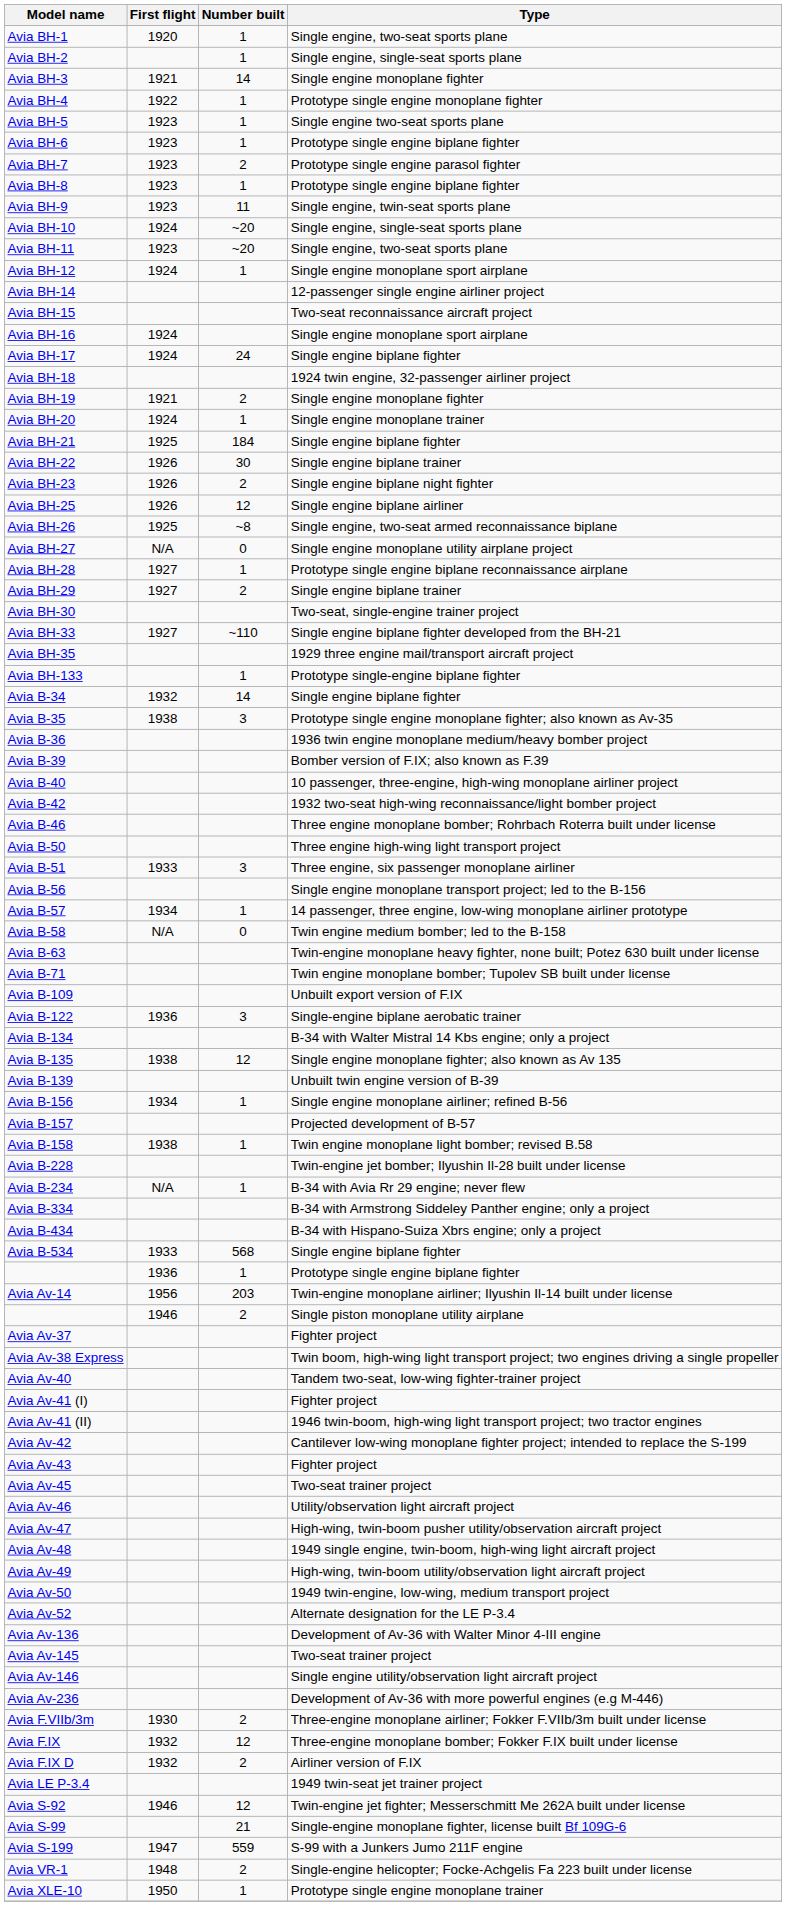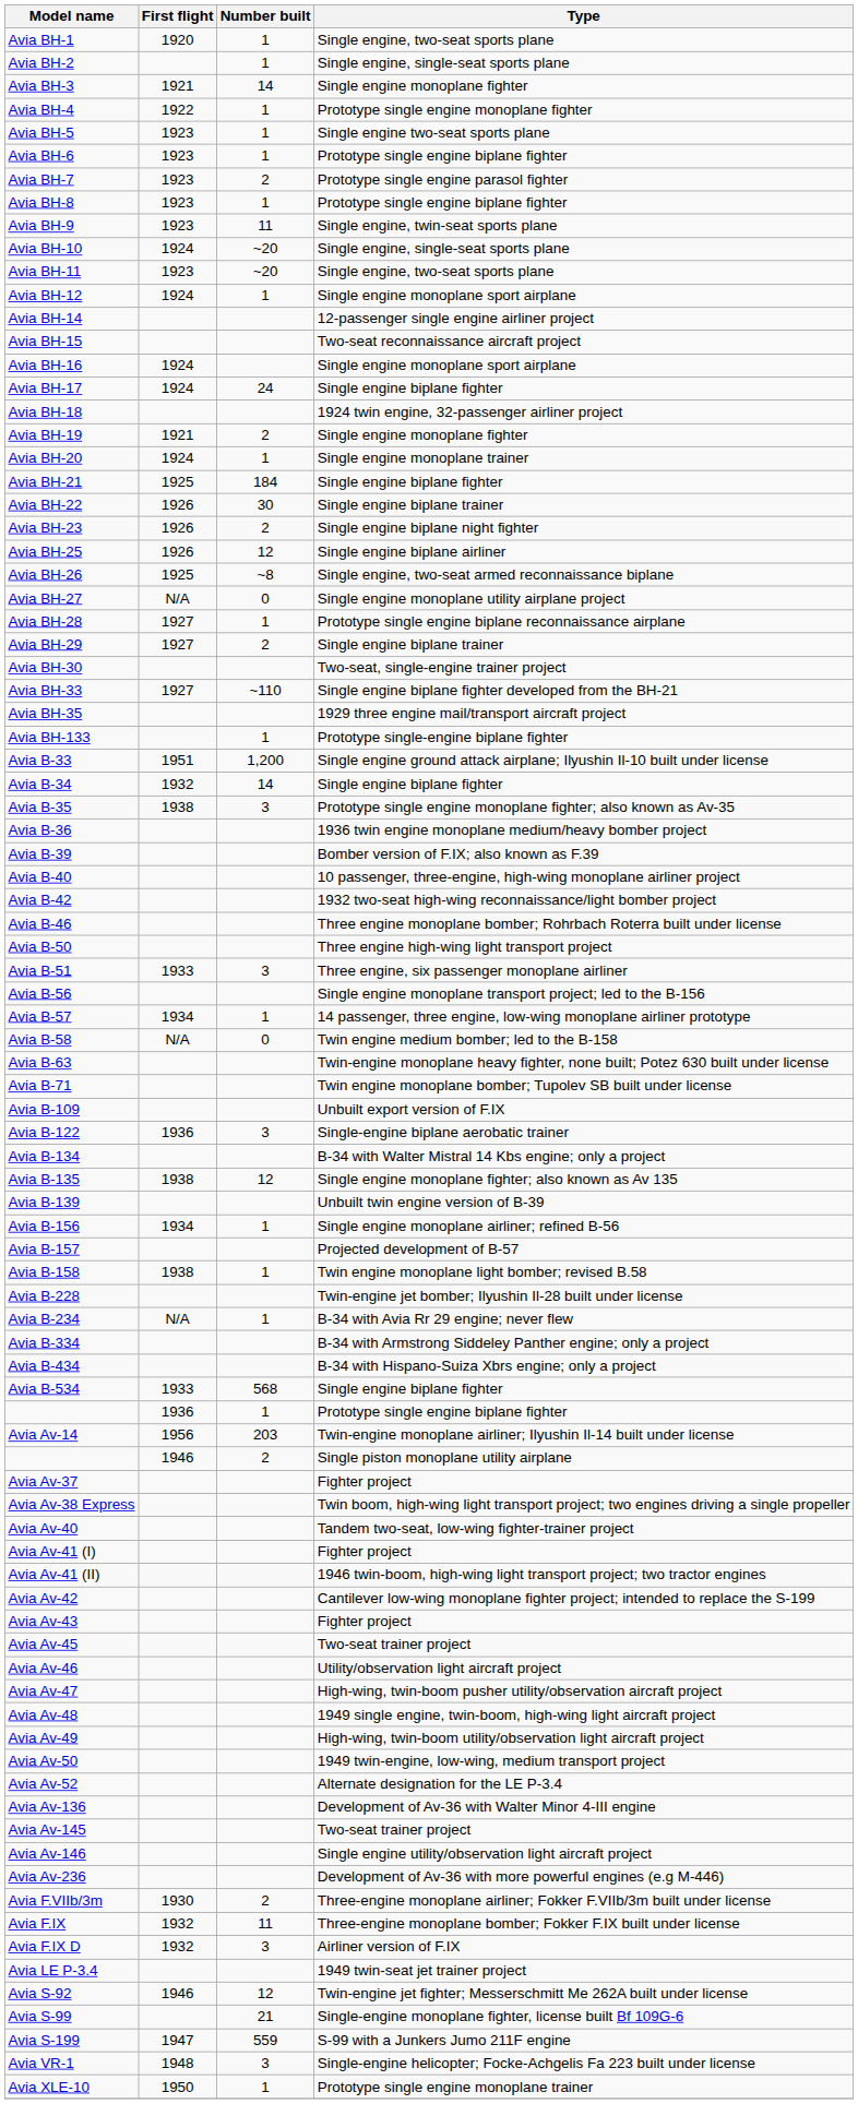 <table class="wikitable sortable">
 <tr>
 <th>Model name</th>
 <th>First flight</th>
 <th>Number built</th>
 <th>Type</th>
 </tr>
 <tr>
 <td align=left><a href='#'>Avia BH-1</a></td>
 <td align=center>1920</td>
 <td align=center>1</td>
 <td align=left>Single engine, two-seat sports plane</td>
 </tr>
 <tr>
 <td align=left><a href='#'>Avia BH-2</a></td>
 <td align=center></td>
 <td align=center>1</td>
 <td align=left>Single engine, single-seat sports plane</td>
 </tr>
 <tr>
 <td align=left><a href='#'>Avia BH-3</a></td>
 <td align=center>1921</td>
 <td align=center>14</td>
 <td align=left>Single engine monoplane fighter</td>
 </tr>
 <tr>
 <td align=left><a href='#'>Avia BH-4</a></td>
 <td align=center>1922</td>
 <td align=center>1</td>
 <td align=left>Prototype single engine monoplane fighter</td>
 </tr>
 <tr>
 <td align=left><a href='#'>Avia BH-5</a></td>
 <td align=center>1923</td>
 <td align=center>1</td>
 <td align=left>Single engine two-seat sports plane</td>
 </tr>
 <tr>
 <td align=left><a href='#'>Avia BH-6</a></td>
 <td align=center>1923</td>
 <td align=center>1</td>
 <td align=left>Prototype single engine biplane fighter</td>
 </tr>
 <tr>
 <td align=left><a href='#'>Avia BH-7</a></td>
 <td align=center>1923</td>
 <td align=center>2</td>
 <td align=left>Prototype single engine parasol fighter</td>
 </tr>
 <tr>
 <td align=left><a href='#'>Avia BH-8</a></td>
 <td align=center>1923</td>
 <td align=center>1</td>
 <td align=left>Prototype single engine biplane fighter</td>
 </tr>
 <tr>
 <td align=left><a href='#'>Avia BH-9</a></td>
 <td align=center>1923</td>
 <td align=center>11</td>
 <td align=left>Single engine, twin-seat sports plane</td>
 </tr>
 <tr>
 <td align=left><a href='#'>Avia BH-10</a></td>
 <td align=center>1924</td>
 <td align=center>~20</td>
 <td align=left>Single engine, single-seat sports plane</td>
 </tr>
 <tr>
 <td align=left><a href='#'>Avia BH-11</a></td>
 <td align=center>1923</td>
 <td align=center>~20</td>
 <td align=left>Single engine, two-seat sports plane</td>
 </tr>
 <tr>
 <td align=left><a href='#'>Avia BH-12</a></td>
 <td align=center>1924</td>
 <td align=center>1</td>
 <td align=left>Single engine monoplane sport airplane</td>
 </tr>
 <tr>
 <td align=left><a href='#'>Avia BH-14</a></td>
 <td align=center></td>
 <td align=center></td>
 <td align=left>12-passenger single engine airliner project</td>
 </tr>
 <tr>
 <td align=left><a href='#'>Avia BH-15</a></td>
 <td align=center></td>
 <td align=center></td>
 <td align=left>Two-seat reconnaissance aircraft project</td>
 </tr>
 <tr>
 <td align=left><a href='#'>Avia BH-16</a></td>
 <td align=center>1924</td>
 <td align=center></td>
 <td align=left>Single engine monoplane sport airplane</td>
 </tr>
 <tr>
 <td align=left><a href='#'>Avia BH-17</a></td>
 <td align=center>1924</td>
 <td align=center>24</td>
 <td align=left>Single engine biplane fighter</td>
 </tr>
 <tr>
 <td align=left><a href='#'>Avia BH-18</a></td>
 <td align=center></td>
 <td align=center></td>
 <td align=left>1924 twin engine, 32-passenger airliner project</td>
 </tr>
 <tr>
 <td align=left><a href='#'>Avia BH-19</a></td>
 <td align=center>1921</td>
 <td align=center>2</td>
 <td align=left>Single engine monoplane fighter</td>
 </tr>
 <tr>
 <td align=left><a href='#'>Avia BH-20</a></td>
 <td align=center>1924</td>
 <td align=center>1</td>
 <td align=left>Single engine monoplane trainer</td>
 </tr>
 <tr>
 <td align=left><a href='#'>Avia BH-21</a></td>
 <td align=center>1925</td>
 <td align=center>184</td>
 <td align=left>Single engine biplane fighter</td>
 </tr>
 <tr>
 <td align=left><a href='#'>Avia BH-22</a></td>
 <td align=center>1926</td>
 <td align=center>30</td>
 <td align=left>Single engine biplane trainer</td>
 </tr>
 <tr>
 <td align=left><a href='#'>Avia BH-23</a></td>
 <td align=center>1926</td>
 <td align=center>2</td>
 <td align=left>Single engine biplane night fighter</td>
 </tr>
 <tr>
 <td align=left><a href='#'>Avia BH-25</a></td>
 <td align=center>1926</td>
 <td align=center>12</td>
 <td align=left>Single engine biplane airliner</td>
 </tr>
 <tr>
 <td align=left><a href='#'>Avia BH-26</a></td>
 <td align=center>1925</td>
 <td align=center>~8</td>
 <td align=left>Single engine, two-seat armed reconnaissance biplane</td>
 </tr>
 <tr>
 <td align=left><a href='#'>Avia BH-27</a></td>
 <td align=center>N/A</td>
 <td align=center>0</td>
 <td align=left>Single engine monoplane utility airplane project</td>
 </tr>
 <tr>
 <td align=left><a href='#'>Avia BH-28</a></td>
 <td align=center>1927</td>
 <td align=center>1</td>
 <td align=left>Prototype single engine biplane reconnaissance airplane</td>
 </tr>
 <tr>
 <td align=left><a href='#'>Avia BH-29</a></td>
 <td align=center>1927</td>
 <td align=center>2</td>
 <td align=left>Single engine biplane trainer</td>
 </tr>
 <tr>
 <td align=left><a href='#'>Avia BH-30</a></td>
 <td align=center></td>
 <td align=center></td>
 <td align=left>Two-seat, single-engine trainer project</td>
 </tr>
 <tr>
 <td align=left><a href='#'>Avia BH-33</a></td>
 <td align=center>1927</td>
 <td align=center>~110</td>
 <td align=left>Single engine biplane fighter developed from the BH-21</td>
 </tr>
 <tr>
 <td align=left><a href='#'>Avia BH-35</a></td>
 <td align=center></td>
 <td align=center></td>
 <td align=left>1929 three engine mail/transport aircraft project</td>
 </tr>
 <tr>
 <td align=left><a href='#'>Avia BH-133</a></td>
 <td align=center></td>
 <td align=center>1</td>
 <td align=left>Prototype single-engine biplane fighter</td>
+</tr>
+<tr>
+<td align=left><a href='#'>Avia B-33</a></td>
+<td align=center>1951</td>
+<td align=center>1,200</td>
+<td align=left>Single engine ground attack airplane; Ilyushin Il-10 built under license</td>
 </tr>
 <tr>
 <td align=left><a href='#'>Avia B-34</a></td>
 <td align=center>1932</td>
 <td align=center>14</td>
 <td align=left>Single engine biplane fighter</td>
 </tr>
 <tr>
 <td align=left><a href='#'>Avia B-35</a></td>
 <td align=center>1938</td>
 <td align=center>3</td>
 <td align=left>Prototype single engine monoplane fighter; also known as Av-35</td>
 </tr>
 <tr>
 <td align=left><a href='#'>Avia B-36</a></td>
 <td align=center></td>
 <td align=center></td>
 <td align=left>1936 twin engine monoplane medium/heavy bomber project</td>
 </tr>
 <tr>
 <td align=left><a href='#'>Avia B-39</a></td>
 <td align=center></td>
 <td align=center></td>
 <td align=left>Bomber version of F.IX; also known as F.39</td>
 </tr>
 <tr>
 <td align=left><a href='#'>Avia B-40</a></td>
 <td align=center></td>
 <td align=center></td>
 <td align=left>10 passenger, three-engine, high-wing monoplane airliner project</td>
 </tr>
 <tr>
 <td align=left><a href='#'>Avia B-42</a></td>
 <td align=center></td>
 <td align=center></td>
 <td align=left>1932 two-seat high-wing reconnaissance/light bomber project</td>
 </tr>
 <tr>
 <td align=left><a href='#'>Avia B-46</a></td>
 <td align=center></td>
 <td align=center></td>
 <td align=left>Three engine monoplane bomber; Rohrbach Roterra built under license</td>
 </tr>
 <tr>
 <td align=left><a href='#'>Avia B-50</a></td>
 <td align=center></td>
 <td align=center></td>
 <td align=left>Three engine high-wing light transport project</td>
 </tr>
 <tr>
 <td align=left><a href='#'>Avia B-51</a></td>
 <td align=center>1933</td>
 <td align=center>3</td>
 <td align=left>Three engine, six passenger monoplane airliner</td>
 </tr>
 <tr>
 <td align=left><a href='#'>Avia B-56</a></td>
 <td align=center></td>
 <td align=center></td>
 <td align=left>Single engine monoplane transport project; led to the B-156</td>
 </tr>
 <tr>
 <td align=left><a href='#'>Avia B-57</a></td>
 <td align=center>1934</td>
 <td align=center>1</td>
 <td align=left>14 passenger, three engine, low-wing monoplane airliner prototype</td>
 </tr>
 <tr>
 <td align=left><a href='#'>Avia B-58</a></td>
 <td align=center>N/A</td>
 <td align=center>0</td>
 <td align=left>Twin engine medium bomber; led to the B-158</td>
 </tr>
 <tr>
 <td align=left><a href='#'>Avia B-63</a></td>
 <td align=center></td>
 <td align=center></td>
 <td align=left>Twin-engine monoplane heavy fighter, none built; Potez 630 built under license</td>
 </tr>
 <tr>
 <td align=left><a href='#'>Avia B-71</a></td>
 <td align=center></td>
 <td align=center></td>
 <td align=left>Twin engine monoplane bomber; Tupolev SB built under license</td>
 </tr>
 <tr>
 <td align=left><a href='#'>Avia B-109</a></td>
 <td align=center></td>
 <td align=center></td>
 <td align=left>Unbuilt export version of F.IX</td>
 </tr>
 <tr>
 <td align=left><a href='#'>Avia B-122</a></td>
 <td align=center>1936</td>
 <td align=center>3</td>
 <td align=left>Single-engine biplane aerobatic trainer</td>
 </tr>
 <tr>
 <td align=left><a href='#'>Avia B-134</a></td>
 <td align=center></td>
 <td align=center></td>
 <td align=left>B-34 with Walter Mistral 14 Kbs engine; only a project</td>
 </tr>
 <tr>
 <td align=left><a href='#'>Avia B-135</a></td>
 <td align=center>1938</td>
 <td align=center>12</td>
 <td align=left>Single engine monoplane fighter; also known as Av 135</td>
 </tr>
 <tr>
 <td align=left><a href='#'>Avia B-139</a></td>
 <td align=center></td>
 <td align=center></td>
 <td align=left>Unbuilt twin engine version of B-39</td>
 </tr>
 <tr>
 <td align=left><a href='#'>Avia B-156</a></td>
 <td align=center>1934</td>
 <td align=center>1</td>
 <td align=left>Single engine monoplane airliner; refined B-56</td>
 </tr>
 <tr>
 <td align=left><a href='#'>Avia B-157</a></td>
 <td align=center></td>
 <td align=center></td>
 <td align=left>Projected development of B-57</td>
 </tr>
 <tr>
 <td align=left><a href='#'>Avia B-158</a></td>
 <td align=center>1938</td>
 <td align=center>1</td>
 <td align=left>Twin engine monoplane light bomber; revised B.58</td>
 </tr>
 <tr>
 <td align=left><a href='#'>Avia B-228</a></td>
 <td align=center></td>
 <td align=center></td>
 <td align=left>Twin-engine jet bomber; Ilyushin Il-28 built under license</td>
 </tr>
 <tr>
 <td align=left><a href='#'>Avia B-234</a></td>
 <td align=center>N/A</td>
 <td align=center>1</td>
 <td align=left>B-34 with Avia Rr 29 engine; never flew</td>
 </tr>
 <tr>
 <td align=left><a href='#'>Avia B-334</a></td>
 <td align=center></td>
 <td align=center></td>
 <td align=left>B-34 with Armstrong Siddeley Panther engine; only a project</td>
 </tr>
 <tr>
 <td align=left><a href='#'>Avia B-434</a></td>
 <td align=center></td>
 <td align=center></td>
 <td align=left>B-34 with Hispano-Suiza Xbrs engine; only a project</td>
 </tr>
 <tr>
 <td align=left><a href='#'>Avia B-534</a></td>
 <td align=center>1933</td>
 <td align=center>568</td>
 <td align=left>Single engine biplane fighter</td>
 </tr>
 <tr>
 <td align=left></td>
 <td align=center>1936</td>
 <td align=center>1</td>
 <td align=left>Prototype single engine biplane fighter</td>
 </tr>
 <tr>
 <td align=left><a href='#'>Avia Av-14</a></td>
 <td align=center>1956</td>
 <td align=center>203</td>
 <td align=left>Twin-engine monoplane airliner; Ilyushin Il-14 built under license</td>
 </tr>
 <tr>
 <td align=left></td>
 <td align=center>1946</td>
 <td align=center>2</td>
 <td align=left>Single piston monoplane utility airplane</td>
 </tr>
 <tr>
 <td align=left><a href='#'>Avia Av-37</a></td>
 <td align=center></td>
 <td align=center></td>
 <td align=left>Fighter project</td>
 </tr>
 <tr>
 <td align=left><a href='#'>Avia Av-38 Express</a></td>
 <td align=center></td>
 <td align=center></td>
 <td align=left>Twin boom, high-wing light transport project; two engines driving a single propeller</td>
 </tr>
 <tr>
 <td align=left><a href='#'>Avia Av-40</a></td>
 <td align=center></td>
 <td align=center></td>
 <td align=left>Tandem two-seat, low-wing fighter-trainer project</td>
 </tr>
 <tr>
 <td align=left><a href='#'>Avia Av-41</a> (I)</td>
 <td align=center></td>
 <td align=center></td>
 <td align=left>Fighter project</td>
 </tr>
 <tr>
 <td align=left><a href='#'>Avia Av-41</a> (II)</td>
 <td align=center></td>
 <td align=center></td>
 <td align=left>1946 twin-boom, high-wing light transport project; two tractor engines</td>
 </tr>
 <tr>
 <td align=left><a href='#'>Avia Av-42</a></td>
 <td align=center></td>
 <td align=center></td>
 <td align=left>Cantilever low-wing monoplane fighter project; intended to replace the S-199</td>
 </tr>
 <tr>
 <td align=left><a href='#'>Avia Av-43</a></td>
 <td align=center></td>
 <td align=center></td>
 <td align=left>Fighter project</td>
 </tr>
 <tr>
 <td align=left><a href='#'>Avia Av-45</a></td>
 <td align=center></td>
 <td align=center></td>
 <td align=left>Two-seat trainer project</td>
 </tr>
 <tr>
 <td align=left><a href='#'>Avia Av-46</a></td>
 <td align=center></td>
 <td align=center></td>
 <td align=left>Utility/observation light aircraft project</td>
 </tr>
 <tr>
 <td align=left><a href='#'>Avia Av-47</a></td>
 <td align=center></td>
 <td align=center></td>
 <td align=left>High-wing, twin-boom pusher utility/observation aircraft project</td>
 </tr>
 <tr>
 <td align=left><a href='#'>Avia Av-48</a></td>
 <td align=center></td>
 <td align=center></td>
 <td align=left>1949 single engine, twin-boom, high-wing light aircraft project</td>
 </tr>
 <tr>
 <td align=left><a href='#'>Avia Av-49</a></td>
 <td align=center></td>
 <td align=center></td>
 <td align=left>High-wing, twin-boom utility/observation light aircraft project</td>
 </tr>
 <tr>
 <td align=left><a href='#'>Avia Av-50</a></td>
 <td align=center></td>
 <td align=center></td>
 <td align=left>1949 twin-engine, low-wing, medium transport project</td>
 </tr>
 <tr>
 <td align=left><a href='#'>Avia Av-52</a></td>
 <td align=center></td>
 <td align=center></td>
 <td align=left>Alternate designation for the LE P-3.4</td>
 </tr>
 <tr>
 <td align=left><a href='#'>Avia Av-136</a></td>
 <td align=center></td>
 <td align=center></td>
 <td align=left>Development of Av-36 with Walter Minor 4-III engine</td>
 </tr>
 <tr>
 <td align=left><a href='#'>Avia Av-145</a></td>
 <td align=center></td>
 <td align=center></td>
 <td align=left>Two-seat trainer project</td>
 </tr>
 <tr>
 <td align=left><a href='#'>Avia Av-146</a></td>
 <td align=center></td>
 <td align=center></td>
 <td align=left>Single engine utility/observation light aircraft project</td>
 </tr>
 <tr>
 <td align=left><a href='#'>Avia Av-236</a></td>
 <td align=center></td>
 <td align=center></td>
 <td align=left>Development of Av-36 with more powerful engines (e.g M-446)</td>
 </tr>
 <tr>
 <td align=left><a href='#'>Avia F.VIIb/3m</a></td>
 <td align=center>1930</td>
 <td align=center>2</td>
 <td align=left>Three-engine monoplane airliner; Fokker F.VIIb/3m built under license</td>
 </tr>
 <tr>
 <td align=left><a href='#'>Avia F.IX</a></td>
 <td align=center>1932</td>
-<td align=center>12</td>
+<td align=center>11</td>
 <td align=left>Three-engine monoplane bomber; Fokker F.IX built under license</td>
 </tr>
 <tr>
 <td align=left><a href='#'>Avia F.IX D</a></td>
 <td align=center>1932</td>
-<td align=center>2</td>
+<td align=center>3</td>
 <td align=left>Airliner version of F.IX</td>
 </tr>
 <tr>
 <td align=left><a href='#'>Avia LE P-3.4</a></td>
 <td align=center></td>
 <td align=center></td>
 <td align=left>1949 twin-seat jet trainer project</td>
 </tr>
 <tr>
 <td align=left><a href='#'>Avia S-92</a></td>
 <td align=center>1946</td>
 <td align=center>12</td>
 <td align=left>Twin-engine jet fighter; Messerschmitt Me 262A built under license</td>
 </tr>
 <tr>
 <td align=left><a href='#'>Avia S-99</a></td>
 <td align=center></td>
 <td align=center>21</td>
 <td align=left>Single-engine monoplane fighter, license built <a href='#'>Bf 109G-6</a></td>
 </tr>
 <tr>
 <td align=left><a href='#'>Avia S-199</a></td>
 <td align=center>1947</td>
 <td align=center>559</td>
 <td align=left>S-99 with a Junkers Jumo 211F engine</td>
 </tr>
 <tr>
 <td align=left><a href='#'>Avia VR-1</a></td>
 <td align=center>1948</td>
-<td align=center>2</td>
+<td align=center>3</td>
 <td align=left>Single-engine helicopter; Focke-Achgelis Fa 223 built under license</td>
 </tr>
 <tr>
 <td align=left><a href='#'>Avia XLE-10</a></td>
 <td align=center>1950</td>
 <td align=center>1</td>
 <td align=left>Prototype single engine monoplane trainer</td>
 </tr>
 <tr>
 </tr>
 </table>
